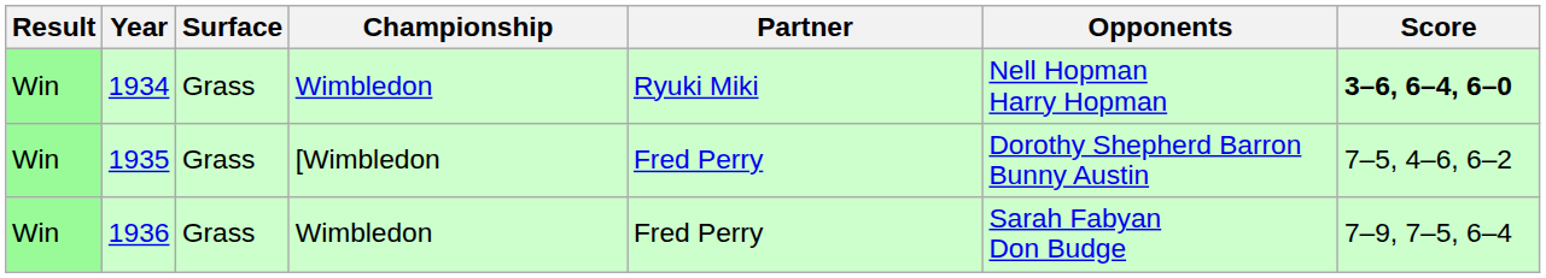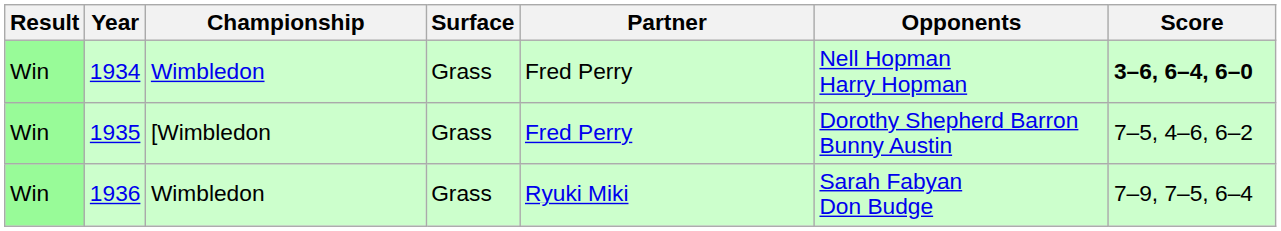 <table class="sortable wikitable">
 <tr>
 <th style="width:40px">Result</th>
 <th style="width:30px">Year</th>
+<th style="width:190px">Championship</th>
 <th style="width:50px">Surface</th>
-<th style="width:190px">Championship</th>
 <th style="width:200px">Partner</th>
 <th style="width:200px">Opponents</th>
 <th style="width:110px" class="unsortable">Score</th>
 </tr>
 <tr style="background:#cfc;">
 <td style="background:#98fb98;">Win</td>
 <td><a href='#'>1934</a></td>
+<td><a href='#'>Wimbledon</a></td>
 <td>Grass</td>
-<td><a href='#'>Wimbledon</a></td>
-<td> <a href='#'>Ryuki Miki</a></td>
+<td> Fred Perry</td>
 <td> <a href='#'>Nell Hopman</a><br> <a href='#'>Harry Hopman</a></td>
 <td><strong>3–6, 6–4, 6–0</strong></td>
 </tr>
 <tr style="background:#cfc;">
 <td style="background:#98fb98;">Win</td>
 <td><a href='#'>1935</a></td>
+<td>[Wimbledon</td>
 <td>Grass</td>
-<td>[Wimbledon</td>
 <td> <a href='#'>Fred Perry</a></td>
 <td> <a href='#'>Dorothy Shepherd Barron</a><br> <a href='#'>Bunny Austin</a></td>
 <td>7–5, 4–6, 6–2</td>
 </tr>
 <tr style="background:#cfc;">
 <td style="background:#98fb98;">Win</td>
 <td><a href='#'>1936</a></td>
+<td>Wimbledon</td>
 <td>Grass</td>
-<td>Wimbledon</td>
-<td> Fred Perry</td>
+<td> <a href='#'>Ryuki Miki</a></td>
 <td> <a href='#'>Sarah Fabyan</a><br> <a href='#'>Don Budge</a></td>
 <td>7–9, 7–5, 6–4</td>
 </tr>
 </table>
